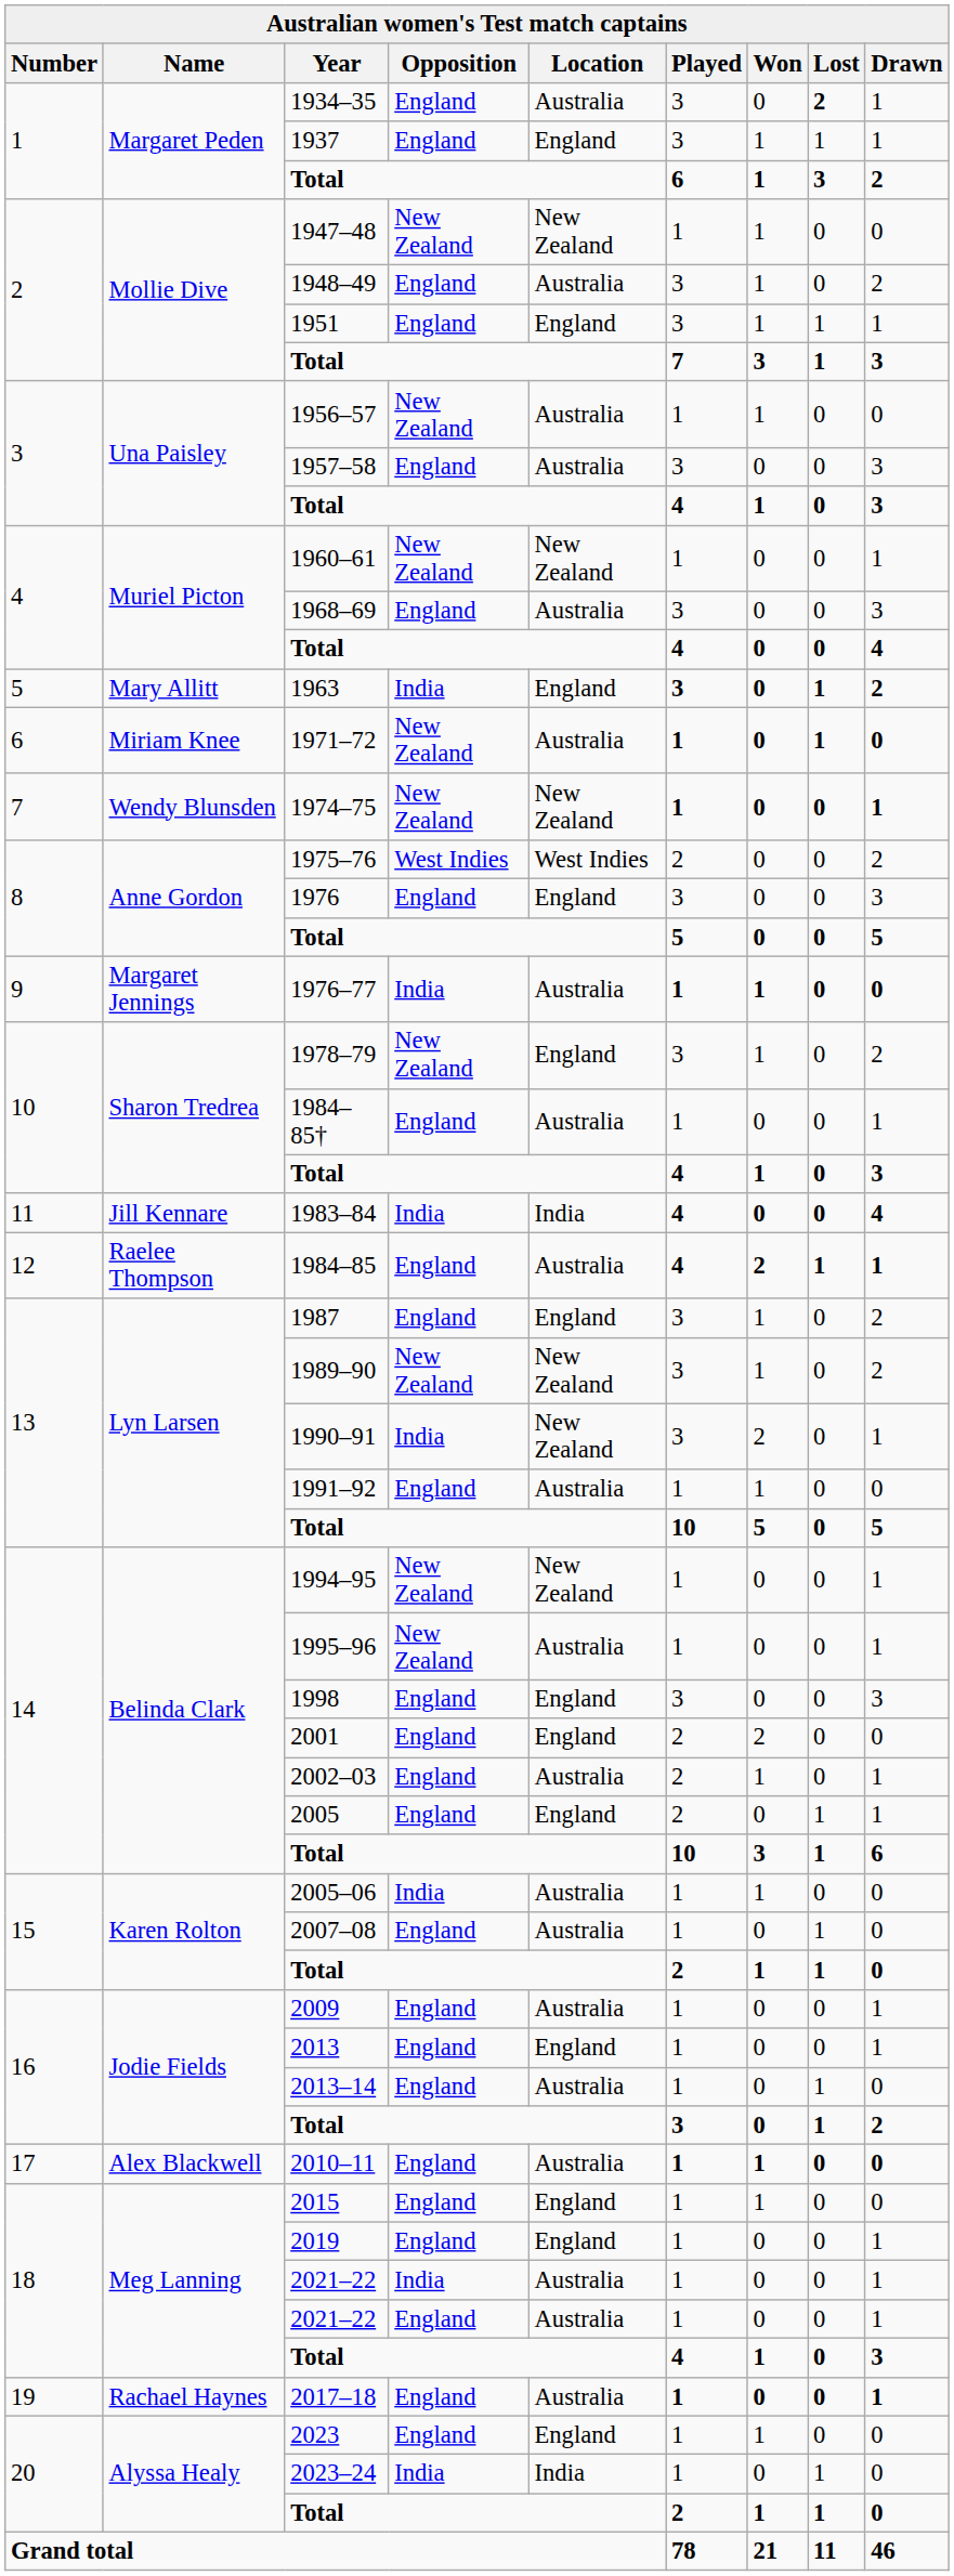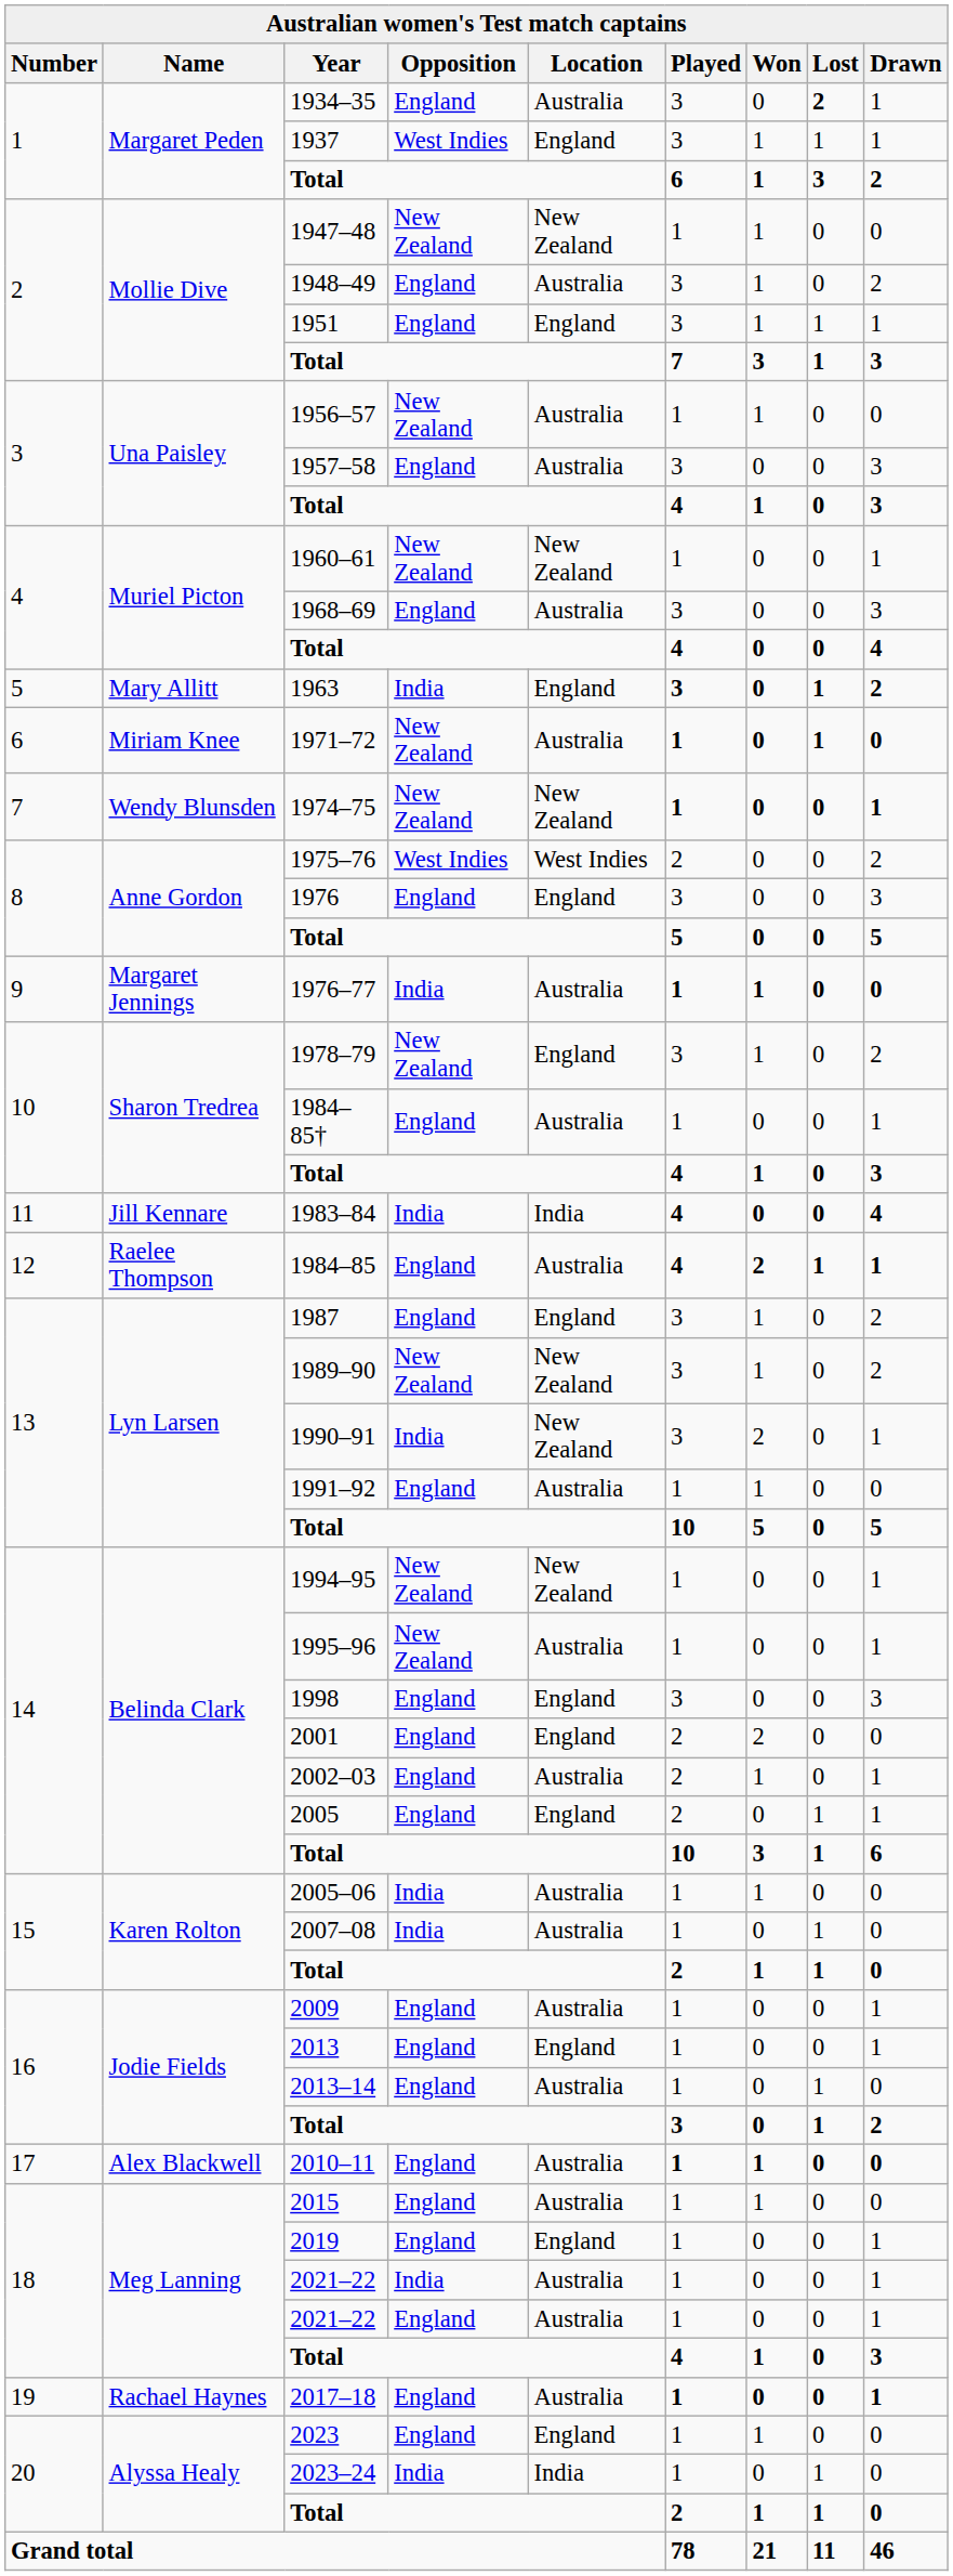 <table class="wikitable sortable" style="width:70%;">
 <tr>
 <th style="background:#efefef;" colspan="9">Australian women's Test match captains</th>
 </tr>
 <tr style="background:#efefef;">
 <th>Number</th>
 <th>Name</th>
 <th>Year</th>
 <th>Opposition</th>
 <th>Location</th>
 <th>Played</th>
 <th>Won</th>
 <th>Lost</th>
 <th>Drawn</th>
 </tr>
 <tr>
 <td rowspan=3>1</td>
 <td rowspan=3><a href='#'>Margaret Peden</a></td>
 <td>1934–35</td>
 <td><a href='#'>England</a></td>
 <td>Australia</td>
 <td>3</td>
 <td>0</td>
 <td><strong>2</strong></td>
 <td>1</td>
 </tr>
 <tr>
 <td>1937</td>
-<td><a href='#'>England</a></td>
+<td><a href='#'>West Indies</a></td>
 <td>England</td>
 <td>3</td>
 <td>1</td>
 <td>1</td>
 <td>1</td>
 </tr>
 <tr>
 <td colspan=3><strong>Total</strong></td>
 <td><strong>6</strong></td>
 <td><strong>1</strong></td>
 <td><strong>3</strong></td>
 <td><strong>2</strong></td>
 </tr>
 <tr>
 <td rowspan=4>2</td>
 <td rowspan=4><a href='#'>Mollie Dive</a></td>
 <td>1947–48</td>
 <td><a href='#'>New Zealand</a></td>
 <td>New Zealand</td>
 <td>1</td>
 <td>1</td>
 <td>0</td>
 <td>0</td>
 </tr>
 <tr>
 <td>1948–49</td>
 <td><a href='#'>England</a></td>
 <td>Australia</td>
 <td>3</td>
 <td>1</td>
 <td>0</td>
 <td>2</td>
 </tr>
 <tr>
 <td>1951</td>
 <td><a href='#'>England</a></td>
 <td>England</td>
 <td>3</td>
 <td>1</td>
 <td>1</td>
 <td>1</td>
 </tr>
 <tr>
 <td colspan=3><strong>Total</strong></td>
 <td><strong>7</strong></td>
 <td><strong>3</strong></td>
 <td><strong>1</strong></td>
 <td><strong>3</strong></td>
 </tr>
 <tr>
 <td rowspan=3>3</td>
 <td rowspan=3><a href='#'>Una Paisley</a></td>
 <td>1956–57</td>
 <td><a href='#'>New Zealand</a></td>
 <td>Australia</td>
 <td>1</td>
 <td>1</td>
 <td>0</td>
 <td>0</td>
 </tr>
 <tr>
 <td>1957–58</td>
 <td><a href='#'>England</a></td>
 <td>Australia</td>
 <td>3</td>
 <td>0</td>
 <td>0</td>
 <td>3</td>
 </tr>
 <tr>
 <td colspan=3><strong>Total</strong></td>
 <td><strong>4</strong></td>
 <td><strong>1</strong></td>
 <td><strong>0</strong></td>
 <td><strong>3</strong></td>
 </tr>
 <tr>
 <td rowspan=3>4</td>
 <td rowspan=3><a href='#'>Muriel Picton</a></td>
 <td>1960–61</td>
 <td><a href='#'>New Zealand</a></td>
 <td>New Zealand</td>
 <td>1</td>
 <td>0</td>
 <td>0</td>
 <td>1</td>
 </tr>
 <tr>
 <td>1968–69</td>
 <td><a href='#'>England</a></td>
 <td>Australia</td>
 <td>3</td>
 <td>0</td>
 <td>0</td>
 <td>3</td>
 </tr>
 <tr>
 <td colspan=3><strong>Total</strong></td>
 <td><strong>4</strong></td>
 <td><strong>0</strong></td>
 <td><strong>0</strong></td>
 <td><strong>4</strong></td>
 </tr>
 <tr>
 <td>5</td>
 <td><a href='#'>Mary Allitt</a></td>
 <td>1963</td>
 <td><a href='#'>India</a></td>
 <td>England</td>
 <td><strong>3</strong></td>
 <td><strong>0</strong></td>
 <td><strong>1</strong></td>
 <td><strong>2</strong></td>
 </tr>
 <tr>
 <td>6</td>
 <td><a href='#'>Miriam Knee</a></td>
 <td>1971–72</td>
 <td><a href='#'>New Zealand</a></td>
 <td>Australia</td>
 <td><strong>1</strong></td>
 <td><strong>0</strong></td>
 <td><strong>1</strong></td>
 <td><strong>0</strong></td>
 </tr>
 <tr>
 <td>7</td>
 <td><a href='#'>Wendy Blunsden</a></td>
 <td>1974–75</td>
 <td><a href='#'>New Zealand</a></td>
 <td>New Zealand</td>
 <td><strong>1</strong></td>
 <td><strong>0</strong></td>
 <td><strong>0</strong></td>
 <td><strong>1</strong></td>
 </tr>
 <tr>
 <td rowspan=3>8</td>
 <td rowspan=3><a href='#'>Anne Gordon</a></td>
 <td>1975–76</td>
 <td><a href='#'>West Indies</a></td>
 <td>West Indies</td>
 <td>2</td>
 <td>0</td>
 <td>0</td>
 <td>2</td>
 </tr>
 <tr>
 <td>1976</td>
 <td><a href='#'>England</a></td>
 <td>England</td>
 <td>3</td>
 <td>0</td>
 <td>0</td>
 <td>3</td>
 </tr>
 <tr>
 <td colspan=3><strong>Total</strong></td>
 <td><strong>5</strong></td>
 <td><strong>0</strong></td>
 <td><strong>0</strong></td>
 <td><strong>5</strong></td>
 </tr>
 <tr>
 <td>9</td>
 <td><a href='#'>Margaret Jennings</a></td>
 <td>1976–77</td>
 <td><a href='#'>India</a></td>
 <td>Australia</td>
 <td><strong>1</strong></td>
 <td><strong>1</strong></td>
 <td><strong>0</strong></td>
 <td><strong>0</strong></td>
 </tr>
 <tr>
 <td rowspan=3>10</td>
 <td rowspan=3><a href='#'>Sharon Tredrea</a></td>
 <td>1978–79</td>
 <td><a href='#'>New Zealand</a></td>
 <td>England</td>
 <td>3</td>
 <td>1</td>
 <td>0</td>
 <td>2</td>
 </tr>
 <tr>
 <td>1984–85†</td>
 <td><a href='#'>England</a></td>
 <td>Australia</td>
 <td>1</td>
 <td>0</td>
 <td>0</td>
 <td>1</td>
 </tr>
 <tr>
 <td colspan=3><strong>Total</strong></td>
 <td><strong>4</strong></td>
 <td><strong>1</strong></td>
 <td><strong>0</strong></td>
 <td><strong>3</strong></td>
 </tr>
 <tr>
 <td>11</td>
 <td><a href='#'>Jill Kennare</a></td>
 <td>1983–84</td>
 <td><a href='#'>India</a></td>
 <td>India</td>
 <td><strong>4</strong></td>
 <td><strong>0</strong></td>
 <td><strong>0</strong></td>
 <td><strong>4</strong></td>
 </tr>
 <tr>
 <td>12</td>
 <td><a href='#'>Raelee Thompson</a></td>
 <td>1984–85</td>
 <td><a href='#'>England</a></td>
 <td>Australia</td>
 <td><strong>4</strong></td>
 <td><strong>2</strong></td>
 <td><strong>1</strong></td>
 <td><strong>1</strong></td>
 </tr>
 <tr>
 <td rowspan=5>13</td>
 <td rowspan=5><a href='#'>Lyn Larsen</a></td>
 <td>1987</td>
 <td><a href='#'>England</a></td>
 <td>England</td>
 <td>3</td>
 <td>1</td>
 <td>0</td>
 <td>2</td>
 </tr>
 <tr>
 <td>1989–90</td>
 <td><a href='#'>New Zealand</a></td>
 <td>New Zealand</td>
 <td>3</td>
 <td>1</td>
 <td>0</td>
 <td>2</td>
 </tr>
 <tr>
 <td>1990–91</td>
 <td><a href='#'>India</a></td>
 <td>New Zealand</td>
 <td>3</td>
 <td>2</td>
 <td>0</td>
 <td>1</td>
 </tr>
 <tr>
 <td>1991–92</td>
 <td><a href='#'>England</a></td>
 <td>Australia</td>
 <td>1</td>
 <td>1</td>
 <td>0</td>
 <td>0</td>
 </tr>
 <tr>
 <td colspan=3><strong>Total</strong></td>
 <td><strong>10</strong></td>
 <td><strong>5</strong></td>
 <td><strong>0</strong></td>
 <td><strong>5</strong></td>
 </tr>
 <tr>
 <td rowspan=7>14</td>
 <td rowspan=7><a href='#'>Belinda Clark</a></td>
 <td>1994–95</td>
 <td><a href='#'>New Zealand</a></td>
 <td>New Zealand</td>
 <td>1</td>
 <td>0</td>
 <td>0</td>
 <td>1</td>
 </tr>
 <tr>
 <td>1995–96</td>
 <td><a href='#'>New Zealand</a></td>
 <td>Australia</td>
 <td>1</td>
 <td>0</td>
 <td>0</td>
 <td>1</td>
 </tr>
 <tr>
 <td>1998</td>
 <td><a href='#'>England</a></td>
 <td>England</td>
 <td>3</td>
 <td>0</td>
 <td>0</td>
 <td>3</td>
 </tr>
 <tr>
 <td>2001</td>
 <td><a href='#'>England</a></td>
 <td>England</td>
 <td>2</td>
 <td>2</td>
 <td>0</td>
 <td>0</td>
 </tr>
 <tr>
 <td>2002–03</td>
 <td><a href='#'>England</a></td>
 <td>Australia</td>
 <td>2</td>
 <td>1</td>
 <td>0</td>
 <td>1</td>
 </tr>
 <tr>
 <td>2005</td>
 <td><a href='#'>England</a></td>
 <td>England</td>
 <td>2</td>
 <td>0</td>
 <td>1</td>
 <td>1</td>
 </tr>
 <tr>
 <td colspan=3><strong>Total</strong></td>
 <td><strong>10</strong></td>
 <td><strong>3</strong></td>
 <td><strong>1</strong></td>
 <td><strong>6</strong></td>
 </tr>
 <tr>
 <td rowspan=3>15</td>
 <td rowspan=3><a href='#'>Karen Rolton</a><br></td>
 <td>2005–06</td>
 <td><a href='#'>India</a></td>
 <td>Australia</td>
 <td>1</td>
 <td>1</td>
 <td>0</td>
 <td>0</td>
 </tr>
 <tr>
 <td>2007–08</td>
-<td><a href='#'>England</a></td>
+<td><a href='#'>India</a></td>
 <td>Australia</td>
 <td>1</td>
 <td>0</td>
 <td>1</td>
 <td>0</td>
 </tr>
 <tr>
 <td colspan=3><strong>Total</strong></td>
 <td><strong>2</strong></td>
 <td><strong>1</strong></td>
 <td><strong>1</strong></td>
 <td><strong>0</strong></td>
 </tr>
 <tr>
 <td rowspan=4>16</td>
 <td rowspan=4><a href='#'>Jodie Fields</a><br></td>
 <td><a href='#'>2009</a></td>
 <td><a href='#'>England</a></td>
 <td>Australia</td>
 <td>1</td>
 <td>0</td>
 <td>0</td>
 <td>1</td>
 </tr>
 <tr>
 <td><a href='#'>2013</a></td>
 <td><a href='#'>England</a></td>
 <td>England</td>
 <td>1</td>
 <td>0</td>
 <td>0</td>
 <td>1</td>
 </tr>
 <tr>
 <td><a href='#'>2013–14</a></td>
 <td><a href='#'>England</a></td>
 <td>Australia</td>
 <td>1</td>
 <td>0</td>
 <td>1</td>
 <td>0</td>
 </tr>
 <tr>
 <td colspan=3><strong>Total</strong></td>
 <td><strong>3</strong></td>
 <td><strong>0</strong></td>
 <td><strong>1</strong></td>
 <td><strong>2</strong></td>
 </tr>
 <tr>
 <td>17</td>
 <td><a href='#'>Alex Blackwell</a><br></td>
 <td><a href='#'>2010–11</a></td>
 <td><a href='#'>England</a></td>
 <td>Australia</td>
 <td><strong>1</strong></td>
 <td><strong>1</strong></td>
 <td><strong>0</strong></td>
 <td><strong>0</strong></td>
 </tr>
 <tr>
 <td rowspan=5>18</td>
 <td rowspan=5><a href='#'>Meg Lanning</a><br></td>
 <td><a href='#'>2015</a></td>
 <td><a href='#'>England</a></td>
-<td>England</td>
+<td>Australia</td>
 <td>1</td>
 <td>1</td>
 <td>0</td>
 <td>0</td>
 </tr>
 <tr>
 <td><a href='#'>2019</a></td>
 <td><a href='#'>England</a></td>
 <td>England</td>
 <td>1</td>
 <td>0</td>
 <td>0</td>
 <td>1</td>
 </tr>
 <tr>
 <td><a href='#'>2021–22</a></td>
 <td><a href='#'>India</a></td>
 <td>Australia</td>
 <td>1</td>
 <td>0</td>
 <td>0</td>
 <td>1</td>
 </tr>
 <tr>
 <td><a href='#'>2021–22</a></td>
 <td><a href='#'>England</a></td>
 <td>Australia</td>
 <td>1</td>
 <td>0</td>
 <td>0</td>
 <td>1</td>
 </tr>
 <tr>
 <td colspan=3><strong>Total</strong></td>
 <td><strong>4</strong></td>
 <td><strong>1</strong></td>
 <td><strong>0</strong></td>
 <td><strong>3</strong></td>
 </tr>
 <tr>
 <td>19</td>
 <td><a href='#'>Rachael Haynes</a><br></td>
 <td><a href='#'>2017–18</a></td>
 <td><a href='#'>England</a></td>
 <td>Australia</td>
 <td><strong>1</strong></td>
 <td><strong>0</strong></td>
 <td><strong>0</strong></td>
 <td><strong>1</strong></td>
 </tr>
 <tr>
 <td rowspan=3>20</td>
 <td rowspan=3><a href='#'>Alyssa Healy</a><br></td>
 <td><a href='#'>2023</a></td>
 <td><a href='#'>England</a></td>
 <td>England</td>
 <td>1</td>
 <td>1</td>
 <td>0</td>
 <td>0</td>
 </tr>
 <tr>
 <td><a href='#'>2023–24</a></td>
 <td><a href='#'>India</a></td>
 <td>India</td>
 <td>1</td>
 <td>0</td>
 <td>1</td>
 <td>0</td>
 </tr>
 <tr>
 <td colspan=3><strong>Total</strong></td>
 <td><strong>2</strong></td>
 <td><strong>1</strong></td>
 <td><strong>1</strong></td>
 <td><strong>0</strong></td>
 </tr>
 <tr>
 <td colspan="5"><strong>Grand total</strong></td>
 <td><strong>78</strong></td>
 <td><strong>21</strong></td>
 <td><strong>11</strong></td>
 <td><strong>46</strong></td>
 </tr>
 </table>
